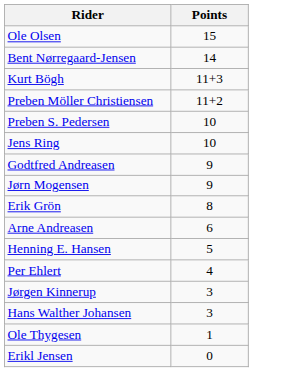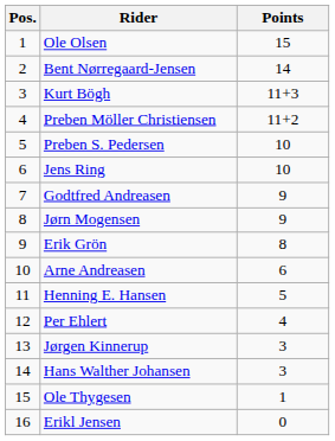 <table class=wikitable style="font-size:93%;">
 <tr>
+<th width=25px>Pos.</th>
 <th width=180px>Rider</th>
 <th width=80px>Points</th>
 </tr>
 <tr align=center>
+<td>1</td>
 <td align=left><a href='#'>Ole Olsen</a></td>
 <td>15</td>
 </tr>
 <tr align=center>
+<td>2</td>
 <td align=left><a href='#'>Bent Nørregaard-Jensen</a></td>
 <td>14</td>
 </tr>
 <tr align=center>
+<td>3</td>
 <td align=left><a href='#'>Kurt Bögh</a></td>
 <td>11+3</td>
 </tr>
 <tr align=center>
+<td>4</td>
 <td align=left><a href='#'>Preben Möller Christiensen</a></td>
 <td>11+2</td>
 </tr>
 <tr align=center>
+<td>5</td>
 <td align=left><a href='#'>Preben S. Pedersen</a></td>
 <td>10</td>
 </tr>
 <tr align=center>
+<td>6</td>
 <td align=left><a href='#'>Jens Ring</a></td>
 <td>10</td>
 </tr>
 <tr align=center>
+<td>7</td>
 <td align=left><a href='#'>Godtfred Andreasen</a></td>
 <td>9</td>
 </tr>
 <tr align=center>
+<td>8</td>
 <td align=left><a href='#'>Jørn Mogensen</a></td>
 <td>9</td>
 </tr>
 <tr align=center>
+<td>9</td>
 <td align=left><a href='#'>Erik Grön</a></td>
 <td>8</td>
 </tr>
 <tr align=center>
+<td>10</td>
 <td align=left><a href='#'>Arne Andreasen</a></td>
 <td>6</td>
 </tr>
 <tr align=center>
+<td>11</td>
 <td align=left><a href='#'>Henning E. Hansen</a></td>
 <td>5</td>
 </tr>
 <tr align=center>
+<td>12</td>
 <td align=left><a href='#'>Per Ehlert</a></td>
 <td>4</td>
 </tr>
 <tr align=center>
+<td>13</td>
 <td align=left><a href='#'>Jørgen Kinnerup</a></td>
 <td>3</td>
 </tr>
 <tr align=center>
+<td>14</td>
 <td align=left><a href='#'>Hans Walther Johansen </a></td>
 <td>3</td>
 </tr>
 <tr align=center>
+<td>15</td>
 <td align=left><a href='#'>Ole Thygesen</a></td>
 <td>1</td>
 </tr>
 <tr align=center>
+<td>16</td>
 <td align=left><a href='#'>Erikl Jensen</a></td>
 <td>0</td>
 </tr>
 </table>
